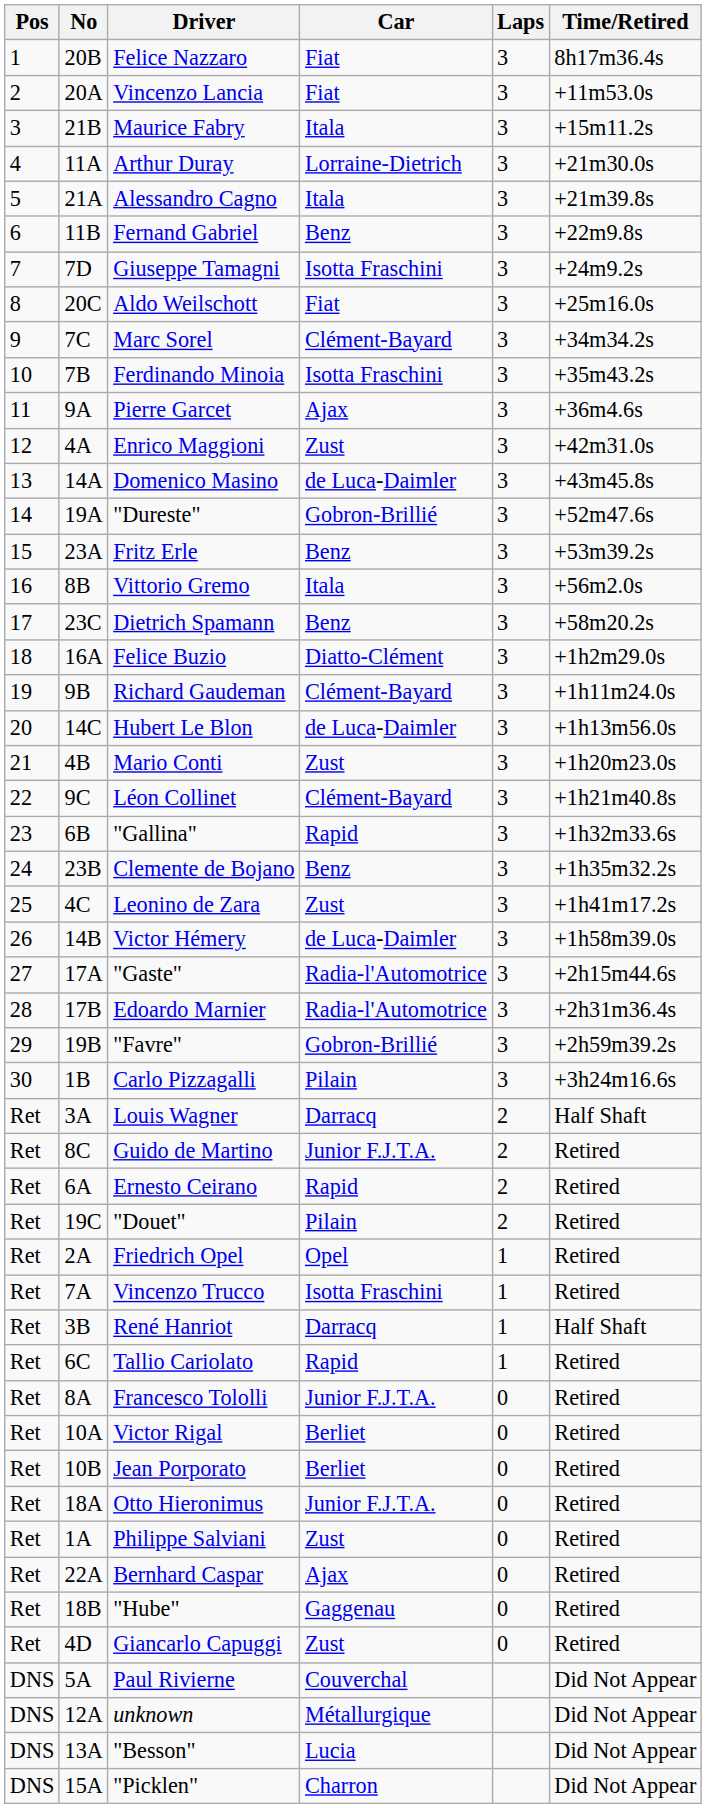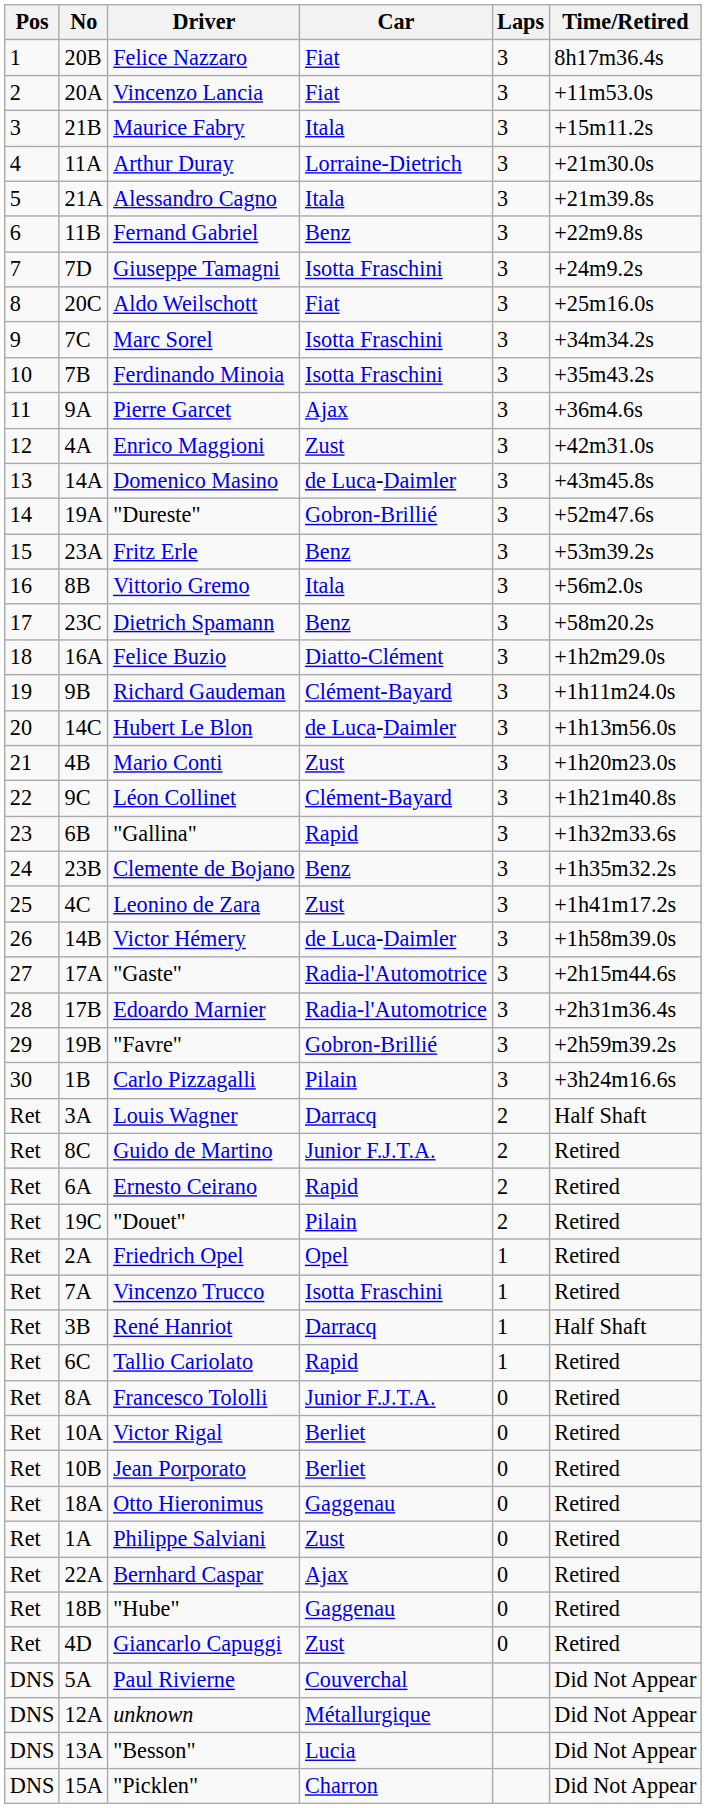 <table class="wikitable">
 <tr>
 <th>Pos</th>
 <th>No</th>
 <th>Driver</th>
 <th>Car</th>
 <th>Laps</th>
 <th>Time/Retired</th>
 </tr>
 <tr>
 <td>1</td>
 <td>20B</td>
 <td> <a href='#'>Felice Nazzaro</a></td>
 <td><a href='#'>Fiat</a></td>
 <td>3</td>
 <td>8h17m36.4s</td>
 </tr>
 <tr>
 <td>2</td>
 <td>20A</td>
 <td> <a href='#'>Vincenzo Lancia</a></td>
 <td><a href='#'>Fiat</a></td>
 <td>3</td>
 <td>+11m53.0s</td>
 </tr>
 <tr>
 <td>3</td>
 <td>21B</td>
 <td> <a href='#'>Maurice Fabry</a></td>
 <td><a href='#'>Itala</a></td>
 <td>3</td>
 <td>+15m11.2s</td>
 </tr>
 <tr>
 <td>4</td>
 <td>11A</td>
 <td> <a href='#'>Arthur Duray</a></td>
 <td><a href='#'>Lorraine-Dietrich</a></td>
 <td>3</td>
 <td>+21m30.0s</td>
 </tr>
 <tr>
 <td>5</td>
 <td>21A</td>
 <td> <a href='#'>Alessandro Cagno</a></td>
 <td><a href='#'>Itala</a></td>
 <td>3</td>
 <td>+21m39.8s</td>
 </tr>
 <tr>
 <td>6</td>
 <td>11B</td>
 <td> <a href='#'>Fernand Gabriel</a></td>
 <td><a href='#'>Benz</a></td>
 <td>3</td>
 <td>+22m9.8s</td>
 </tr>
 <tr>
 <td>7</td>
 <td>7D</td>
 <td> <a href='#'>Giuseppe Tamagni</a></td>
 <td><a href='#'>Isotta Fraschini</a></td>
 <td>3</td>
 <td>+24m9.2s</td>
 </tr>
 <tr>
 <td>8</td>
 <td>20C</td>
 <td> <a href='#'>Aldo Weilschott</a></td>
 <td><a href='#'>Fiat</a></td>
 <td>3</td>
 <td>+25m16.0s</td>
 </tr>
 <tr>
 <td>9</td>
 <td>7C</td>
 <td> <a href='#'>Marc Sorel</a></td>
-<td><a href='#'>Clément-Bayard</a></td>
+<td><a href='#'>Isotta Fraschini</a></td>
 <td>3</td>
 <td>+34m34.2s</td>
 </tr>
 <tr>
 <td>10</td>
 <td>7B</td>
 <td> <a href='#'>Ferdinando Minoia</a></td>
 <td><a href='#'>Isotta Fraschini</a></td>
 <td>3</td>
 <td>+35m43.2s</td>
 </tr>
 <tr>
 <td>11</td>
 <td>9A</td>
 <td> <a href='#'>Pierre Garcet</a></td>
 <td><a href='#'>Ajax</a></td>
 <td>3</td>
 <td>+36m4.6s</td>
 </tr>
 <tr>
 <td>12</td>
 <td>4A</td>
 <td> <a href='#'>Enrico Maggioni</a></td>
 <td><a href='#'>Zust</a></td>
 <td>3</td>
 <td>+42m31.0s</td>
 </tr>
 <tr>
 <td>13</td>
 <td>14A</td>
 <td> <a href='#'>Domenico Masino</a></td>
 <td><a href='#'>de Luca</a>-<a href='#'>Daimler</a></td>
 <td>3</td>
 <td>+43m45.8s</td>
 </tr>
 <tr>
 <td>14</td>
 <td>19A</td>
 <td> "Dureste"</td>
 <td><a href='#'>Gobron-Brillié</a></td>
 <td>3</td>
 <td>+52m47.6s</td>
 </tr>
 <tr>
 <td>15</td>
 <td>23A</td>
 <td> <a href='#'>Fritz Erle</a></td>
 <td><a href='#'>Benz</a></td>
 <td>3</td>
 <td>+53m39.2s</td>
 </tr>
 <tr>
 <td>16</td>
 <td>8B</td>
 <td> <a href='#'>Vittorio Gremo</a></td>
 <td><a href='#'>Itala</a></td>
 <td>3</td>
 <td>+56m2.0s</td>
 </tr>
 <tr>
 <td>17</td>
 <td>23C</td>
 <td> <a href='#'>Dietrich Spamann</a></td>
 <td><a href='#'>Benz</a></td>
 <td>3</td>
 <td>+58m20.2s</td>
 </tr>
 <tr>
 <td>18</td>
 <td>16A</td>
 <td> <a href='#'>Felice Buzio</a></td>
 <td><a href='#'>Diatto-Clément</a></td>
 <td>3</td>
 <td>+1h2m29.0s</td>
 </tr>
 <tr>
 <td>19</td>
 <td>9B</td>
 <td> <a href='#'>Richard Gaudeman</a></td>
 <td><a href='#'>Clément-Bayard</a></td>
 <td>3</td>
 <td>+1h11m24.0s</td>
 </tr>
 <tr>
 <td>20</td>
 <td>14C</td>
 <td> <a href='#'>Hubert Le Blon</a></td>
 <td><a href='#'>de Luca</a>-<a href='#'>Daimler</a></td>
 <td>3</td>
 <td>+1h13m56.0s</td>
 </tr>
 <tr>
 <td>21</td>
 <td>4B</td>
 <td> <a href='#'>Mario Conti</a></td>
 <td><a href='#'>Zust</a></td>
 <td>3</td>
 <td>+1h20m23.0s</td>
 </tr>
 <tr>
 <td>22</td>
 <td>9C</td>
 <td> <a href='#'>Léon Collinet</a></td>
 <td><a href='#'>Clément-Bayard</a></td>
 <td>3</td>
 <td>+1h21m40.8s</td>
 </tr>
 <tr>
 <td>23</td>
 <td>6B</td>
 <td> "Gallina"</td>
 <td><a href='#'>Rapid</a></td>
 <td>3</td>
 <td>+1h32m33.6s</td>
 </tr>
 <tr>
 <td>24</td>
 <td>23B</td>
 <td> <a href='#'>Clemente de Bojano</a></td>
 <td><a href='#'>Benz</a></td>
 <td>3</td>
 <td>+1h35m32.2s</td>
 </tr>
 <tr>
 <td>25</td>
 <td>4C</td>
 <td> <a href='#'>Leonino de Zara</a></td>
 <td><a href='#'>Zust</a></td>
 <td>3</td>
 <td>+1h41m17.2s</td>
 </tr>
 <tr>
 <td>26</td>
 <td>14B</td>
 <td> <a href='#'>Victor Hémery</a></td>
 <td><a href='#'>de Luca</a>-<a href='#'>Daimler</a></td>
 <td>3</td>
 <td>+1h58m39.0s</td>
 </tr>
 <tr>
 <td>27</td>
 <td>17A</td>
 <td> "Gaste"</td>
 <td><a href='#'>Radia-l'Automotrice</a></td>
 <td>3</td>
 <td>+2h15m44.6s</td>
 </tr>
 <tr>
 <td>28</td>
 <td>17B</td>
 <td> <a href='#'>Edoardo Marnier</a></td>
 <td><a href='#'>Radia-l'Automotrice</a></td>
 <td>3</td>
 <td>+2h31m36.4s</td>
 </tr>
 <tr>
 <td>29</td>
 <td>19B</td>
 <td> "Favre"</td>
 <td><a href='#'>Gobron-Brillié</a></td>
 <td>3</td>
 <td>+2h59m39.2s</td>
 </tr>
 <tr>
 <td>30</td>
 <td>1B</td>
 <td> <a href='#'>Carlo Pizzagalli</a></td>
 <td><a href='#'>Pilain</a></td>
 <td>3</td>
 <td>+3h24m16.6s</td>
 </tr>
 <tr>
 <td>Ret</td>
 <td>3A</td>
 <td> <a href='#'>Louis Wagner</a></td>
 <td><a href='#'>Darracq</a></td>
 <td>2</td>
 <td>Half Shaft</td>
 </tr>
 <tr>
 <td>Ret</td>
 <td>8C</td>
 <td> <a href='#'>Guido de Martino</a></td>
 <td><a href='#'>Junior F.J.T.A.</a></td>
 <td>2</td>
 <td>Retired</td>
 </tr>
 <tr>
 <td>Ret</td>
 <td>6A</td>
 <td> <a href='#'>Ernesto Ceirano</a></td>
 <td><a href='#'>Rapid</a></td>
 <td>2</td>
 <td>Retired</td>
 </tr>
 <tr>
 <td>Ret</td>
 <td>19C</td>
 <td> "Douet"</td>
 <td><a href='#'>Pilain</a></td>
 <td>2</td>
 <td>Retired</td>
 </tr>
 <tr>
 <td>Ret</td>
 <td>2A</td>
 <td> <a href='#'>Friedrich Opel</a></td>
 <td><a href='#'>Opel</a></td>
 <td>1</td>
 <td>Retired</td>
 </tr>
 <tr>
 <td>Ret</td>
 <td>7A</td>
 <td> <a href='#'>Vincenzo Trucco</a></td>
 <td><a href='#'>Isotta Fraschini</a></td>
 <td>1</td>
 <td>Retired</td>
 </tr>
 <tr>
 <td>Ret</td>
 <td>3B</td>
 <td> <a href='#'>René Hanriot</a></td>
 <td><a href='#'>Darracq</a></td>
 <td>1</td>
 <td>Half Shaft</td>
 </tr>
 <tr>
 <td>Ret</td>
 <td>6C</td>
 <td> <a href='#'>Tallio Cariolato</a></td>
 <td><a href='#'>Rapid</a></td>
 <td>1</td>
 <td>Retired</td>
 </tr>
 <tr>
 <td>Ret</td>
 <td>8A</td>
 <td> <a href='#'>Francesco Tololli</a></td>
 <td><a href='#'>Junior F.J.T.A.</a></td>
 <td>0</td>
 <td>Retired</td>
 </tr>
 <tr>
 <td>Ret</td>
 <td>10A</td>
 <td> <a href='#'>Victor Rigal</a></td>
 <td><a href='#'>Berliet</a></td>
 <td>0</td>
 <td>Retired</td>
 </tr>
 <tr>
 <td>Ret</td>
 <td>10B</td>
 <td> <a href='#'>Jean Porporato</a></td>
 <td><a href='#'>Berliet</a></td>
 <td>0</td>
 <td>Retired</td>
 </tr>
 <tr>
 <td>Ret</td>
 <td>18A</td>
 <td> <a href='#'>Otto Hieronimus</a></td>
-<td><a href='#'>Junior F.J.T.A.</a></td>
+<td><a href='#'>Gaggenau</a></td>
 <td>0</td>
 <td>Retired</td>
 </tr>
 <tr>
 <td>Ret</td>
 <td>1A</td>
 <td> <a href='#'>Philippe Salviani</a></td>
 <td><a href='#'>Zust</a></td>
 <td>0</td>
 <td>Retired</td>
 </tr>
 <tr>
 <td>Ret</td>
 <td>22A</td>
 <td> <a href='#'>Bernhard Caspar</a></td>
 <td><a href='#'>Ajax</a></td>
 <td>0</td>
 <td>Retired</td>
 </tr>
 <tr>
 <td>Ret</td>
 <td>18B</td>
 <td> "Hube"</td>
 <td><a href='#'>Gaggenau</a></td>
 <td>0</td>
 <td>Retired</td>
 </tr>
 <tr>
 <td>Ret</td>
 <td>4D</td>
 <td> <a href='#'>Giancarlo Capuggi</a></td>
 <td><a href='#'>Zust</a></td>
 <td>0</td>
 <td>Retired</td>
 </tr>
 <tr>
 <td>DNS</td>
 <td>5A</td>
 <td> <a href='#'>Paul Rivierne</a></td>
 <td><a href='#'>Couverchal</a></td>
 <td></td>
 <td>Did Not Appear</td>
 </tr>
 <tr>
 <td>DNS</td>
 <td>12A</td>
 <td> <em>unknown</em></td>
 <td><a href='#'>Métallurgique</a></td>
 <td></td>
 <td>Did Not Appear<br></td>
 </tr>
 <tr>
 <td>DNS</td>
 <td>13A</td>
 <td> "Besson"</td>
 <td><a href='#'>Lucia</a></td>
 <td></td>
 <td>Did Not Appear</td>
 </tr>
 <tr>
 <td>DNS</td>
 <td>15A</td>
 <td> "Picklen"</td>
 <td><a href='#'>Charron</a></td>
 <td></td>
 <td>Did Not Appear</td>
 </tr>
 </table>
